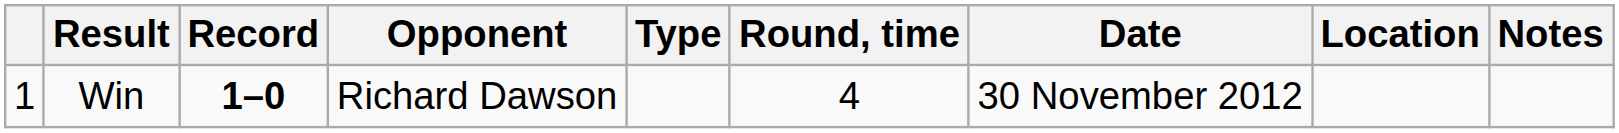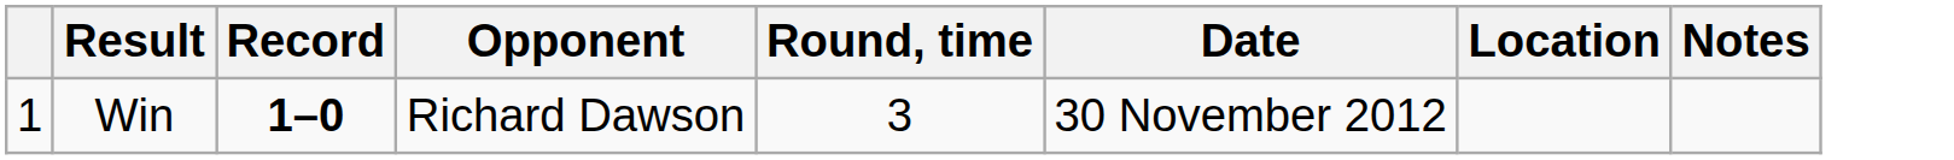 <table class="wikitable" style="text-align:center">
 <tr>
 <th></th>
 <th>Result</th>
 <th>Record</th>
 <th>Opponent</th>
-<th>Type</th>
 <th>Round, time</th>
 <th>Date</th>
 <th>Location</th>
 <th>Notes</th>
 </tr>
 <tr>
 <td>1</td>
 <td>Win</td>
 <td><strong>1–0</strong></td>
 <td style="text-align:left;">Richard Dawson</td>
-<td></td>
-<td>4</td>
+<td>3</td>
 <td>30 November 2012</td>
 <td style="text-align:left;"></td>
 <td></td>
 </tr>
 </table>
